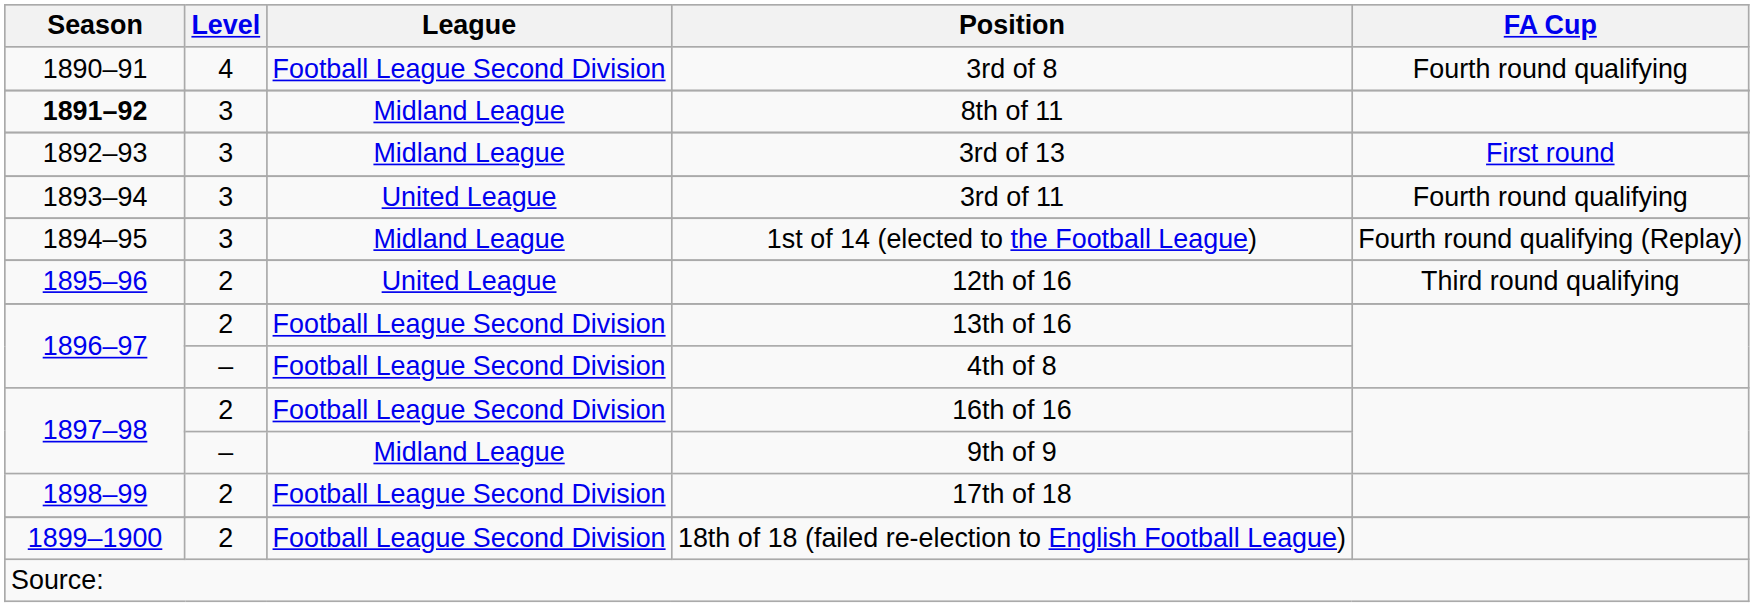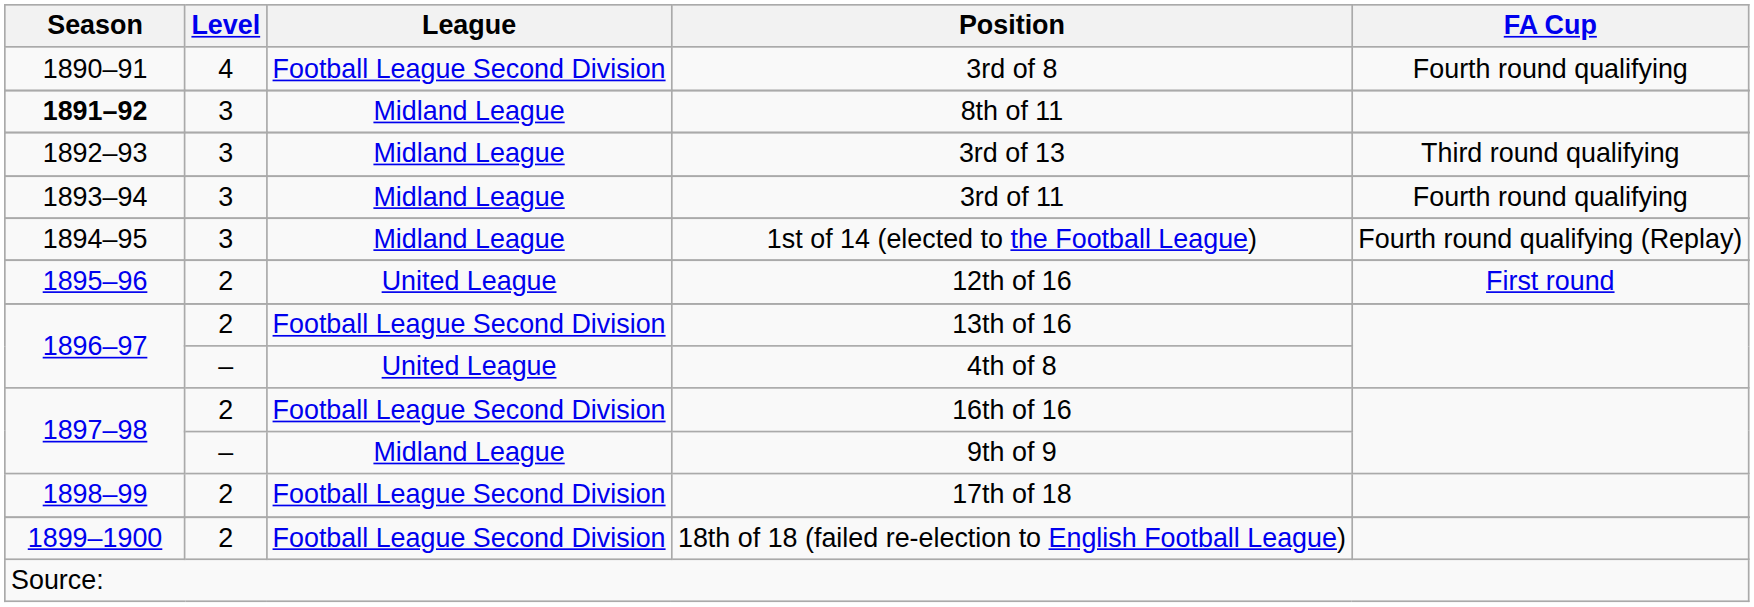 <table class="wikitable" style="text-align:center">
 <tr>
 <th width=100>Season</th>
 <th><a href='#'>Level</a></th>
 <th>League</th>
 <th>Position</th>
 <th><a href='#'>FA Cup</a></th>
 </tr>
 <tr>
 <td>1890–91</td>
 <td>4</td>
 <td><a href='#'>Football League Second Division</a></td>
 <td>3rd of 8</td>
 <td>Fourth round qualifying</td>
 </tr>
 <tr>
 </tr>
 <tr>
 <td><strong>1891–92</strong></td>
 <td>3</td>
 <td><a href='#'>Midland League</a></td>
 <td>8th of 11</td>
 <td></td>
 </tr>
 <tr>
 </tr>
 <tr>
 <td>1892–93</td>
 <td>3</td>
 <td><a href='#'>Midland League</a></td>
 <td>3rd of 13</td>
-<td><a href='#'>First round</a></td>
+<td>Third round qualifying</td>
 </tr>
 <tr>
 </tr>
 <tr>
 <td>1893–94</td>
 <td>3</td>
-<td><a href='#'>United League</a></td>
+<td><a href='#'>Midland League</a></td>
 <td>3rd of 11</td>
 <td>Fourth round qualifying</td>
 </tr>
 <tr>
 </tr>
 <tr>
 <td>1894–95</td>
 <td>3</td>
 <td><a href='#'>Midland League</a></td>
 <td>1st of 14 (elected to <a href='#'>the Football League</a>)</td>
 <td>Fourth round qualifying (Replay)</td>
 </tr>
 <tr>
 </tr>
 <tr>
 <td><a href='#'>1895–96</a></td>
 <td>2</td>
 <td><a href='#'>United League</a></td>
 <td>12th of 16</td>
-<td>Third round qualifying</td>
+<td><a href='#'>First round</a></td>
 </tr>
 <tr>
 </tr>
 <tr>
 <td rowspan=2><a href='#'>1896–97</a></td>
 <td>2</td>
 <td><a href='#'>Football League Second Division</a></td>
 <td>13th of 16</td>
 <td rowspan=2></td>
 </tr>
 <tr>
 <td>–</td>
-<td><a href='#'>Football League Second Division</a></td>
+<td><a href='#'>United League</a></td>
 <td>4th of 8</td>
 </tr>
 <tr>
 <td rowspan=2><a href='#'>1897–98</a></td>
 <td>2</td>
 <td><a href='#'>Football League Second Division</a></td>
 <td>16th of 16</td>
 <td rowspan=2></td>
 </tr>
 <tr>
 <td>–</td>
 <td><a href='#'>Midland League</a></td>
 <td>9th of 9</td>
 </tr>
 <tr>
 <td><a href='#'>1898–99</a></td>
 <td>2</td>
 <td><a href='#'>Football League Second Division</a></td>
 <td>17th of 18</td>
 <td></td>
 </tr>
 <tr>
 </tr>
 <tr>
 <td><a href='#'>1899–1900</a></td>
 <td>2</td>
 <td><a href='#'>Football League Second Division</a></td>
 <td>18th of 18 (failed re-election to <a href='#'>English Football League</a>)</td>
 <td></td>
 </tr>
 <tr>
 <td align=left colspan=5>Source: </td>
 </tr>
 </table>
